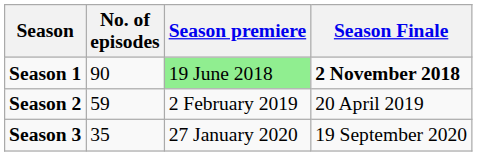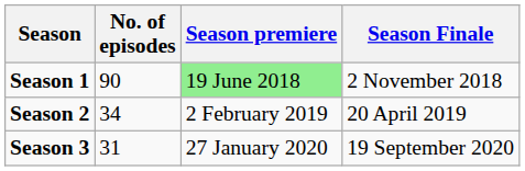 <table class="wikitable sortable">
 <tr>
 <th>Season</th>
 <th>No. of<br>episodes</th>
 <th><a href='#'>Season premiere</a></th>
 <th><a href='#'>Season Finale</a></th>
 </tr>
 <tr>
 <td><strong>Season 1</strong></td>
 <td>90</td>
 <td style="background: lightgreen;">19 June 2018</td>
-<td><strong>2 November 2018</strong></td>
+<td>2 November 2018</td>
 </tr>
 <tr>
 <td><strong>Season 2</strong></td>
-<td>59</td>
+<td>34</td>
 <td>2 February 2019</td>
 <td>20 April 2019</td>
 </tr>
 <tr>
 <td><strong>Season 3</strong></td>
-<td>35</td>
+<td>31</td>
 <td>27 January 2020</td>
 <td>19 September 2020</td>
 </tr>
 </table>
